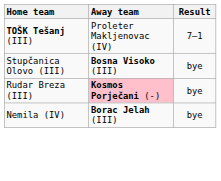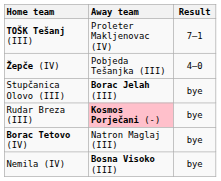 <table class="wikitable" style="width:50%">
 <tr>
 <th style="width:40%; text-align:left">Home team</th>
 <th style="width:40%; text-align:left">Away team</th>
 <th>Result</th>
 </tr>
 <tr>
 <td><strong>TOŠK Tešanj</strong> (III)</td>
 <td>Proleter Makljenovac (IV)</td>
 <td style="text-align:center">7–1</td>
 </tr>
 <tr>
+<td><strong>Žepče</strong> (IV)</td>
+<td>Pobjeda Tešanjka (III)</td>
+<td style="text-align:center">4–0</td>
+</tr>
+<tr>
 <td>Stupčanica Olovo (III)</td>
-<td><strong>Bosna Visoko</strong> (III)</td>
+<td><strong>Borac Jelah</strong> (III)</td>
 <td style="text-align:center">bye</td>
 </tr>
 <tr>
 <td>Rudar Breza (III)</td>
 <td style="background: pink;"><strong>Kosmos Porječani</strong> (-)</td>
 <td style="text-align:center">bye</td>
 </tr>
 <tr>
+<td><strong>Borac Tetovo</strong> (IV)</td>
+<td>Natron Maglaj (III)</td>
+<td style="text-align:center">bye</td>
+</tr>
+<tr>
 <td>Nemila (IV)</td>
-<td><strong>Borac Jelah</strong> (III)</td>
+<td><strong>Bosna Visoko</strong> (III)</td>
 <td style="text-align:center">bye</td>
 </tr>
 </table>
